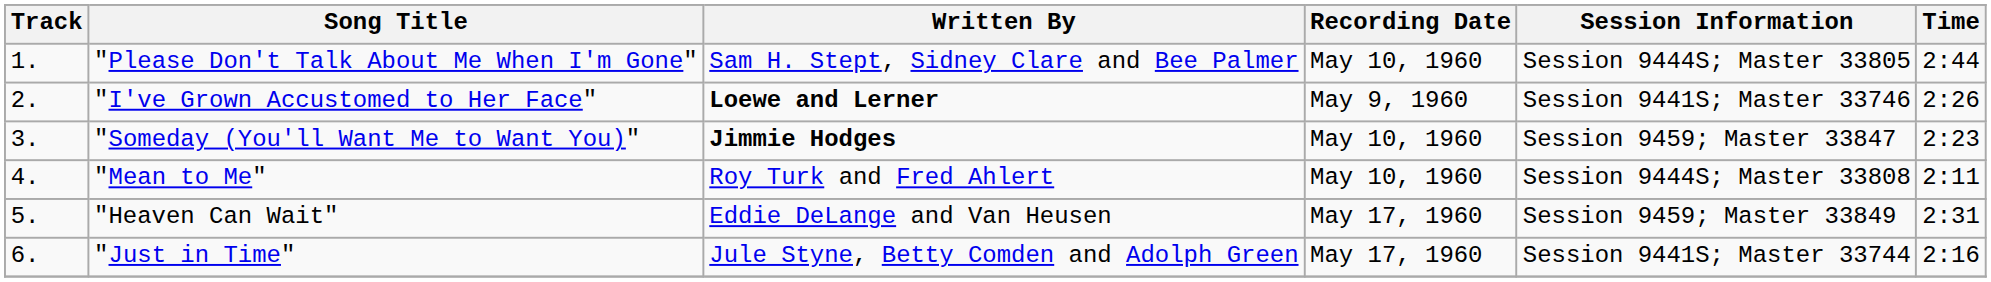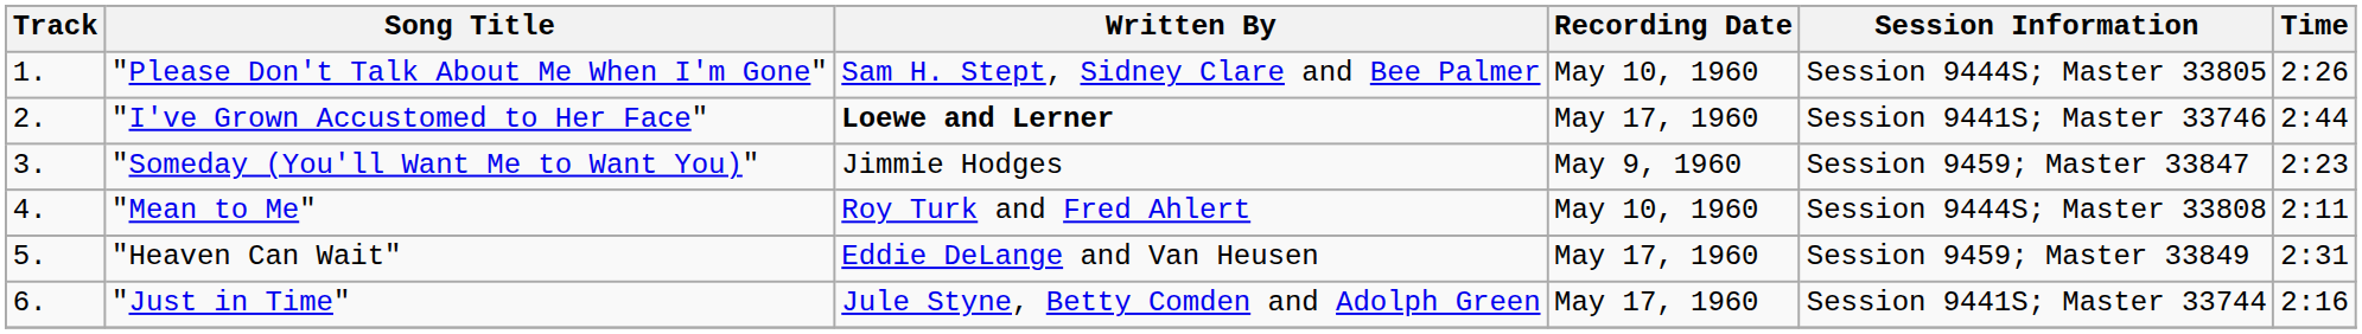 <table class="wikitable" style="font-size:95%;">
 <tr>
 <th>Track</th>
 <th>Song Title</th>
 <th>Written By</th>
 <th>Recording Date</th>
 <th>Session Information</th>
 <th>Time</th>
 </tr>
 <tr>
 <td>1.</td>
 <td>"<a href='#'>Please Don't Talk About Me When I'm Gone</a>"</td>
 <td><a href='#'>Sam H. Stept</a>, <a href='#'>Sidney Clare</a> and <a href='#'>Bee Palmer</a></td>
 <td>May 10, 1960</td>
 <td>Session 9444S; Master 33805</td>
-<td>2:44</td>
+<td>2:26</td>
 </tr>
 <tr>
 <td>2.</td>
 <td>"<a href='#'>I've Grown Accustomed to Her Face</a>"</td>
 <td><strong>Loewe and Lerner</strong></td>
-<td>May 9, 1960</td>
+<td>May 17, 1960</td>
 <td>Session 9441S; Master 33746</td>
-<td>2:26</td>
+<td>2:44</td>
 </tr>
 <tr>
 <td>3.</td>
 <td>"<a href='#'>Someday (You'll Want Me to Want You)</a>"</td>
-<td><strong>Jimmie Hodges</strong></td>
-<td>May 10, 1960</td>
+<td>Jimmie Hodges</td>
+<td>May 9, 1960</td>
 <td>Session 9459; Master 33847</td>
 <td>2:23</td>
 </tr>
 <tr>
 <td>4.</td>
 <td>"<a href='#'>Mean to Me</a>"</td>
 <td><a href='#'>Roy Turk</a> and <a href='#'>Fred Ahlert</a></td>
 <td>May 10, 1960</td>
 <td>Session 9444S; Master 33808</td>
 <td>2:11</td>
 </tr>
 <tr>
 <td>5.</td>
 <td>"Heaven Can Wait"</td>
 <td><a href='#'>Eddie DeLange</a> and Van Heusen</td>
 <td>May 17, 1960</td>
 <td>Session 9459; Master 33849</td>
 <td>2:31</td>
 </tr>
 <tr>
 <td>6.</td>
 <td>"<a href='#'>Just in Time</a>"</td>
 <td><a href='#'>Jule Styne</a>, <a href='#'>Betty Comden</a> and <a href='#'>Adolph Green</a></td>
 <td>May 17, 1960</td>
 <td>Session 9441S; Master 33744</td>
 <td>2:16</td>
 </tr>
 <tr>
 </tr>
 </table>
